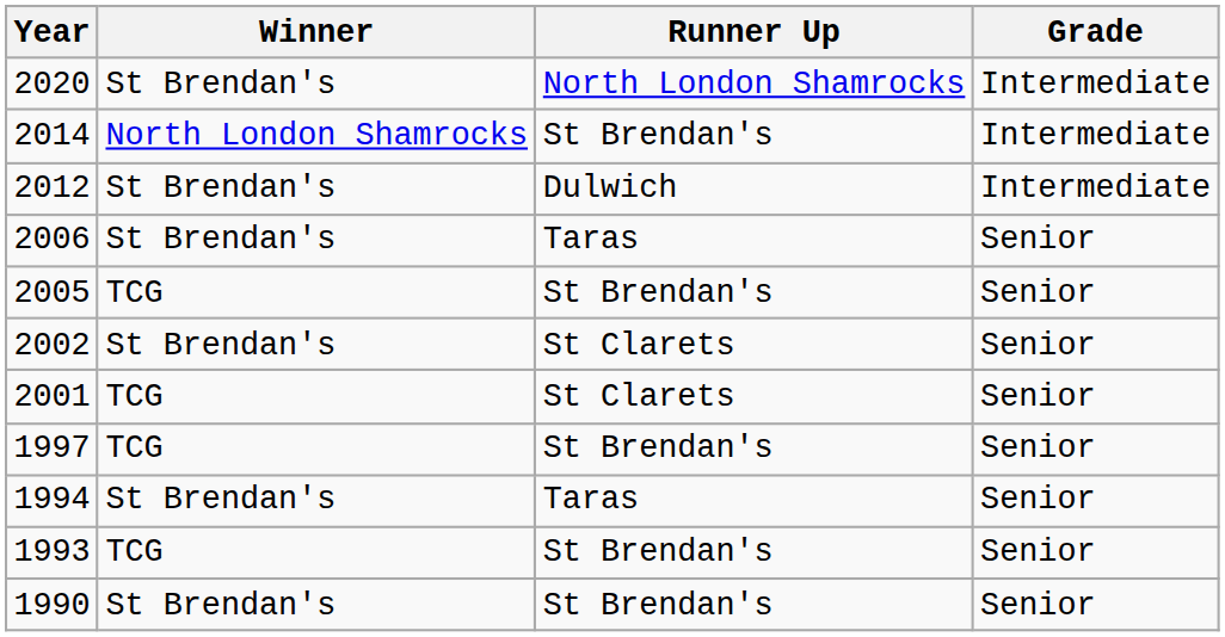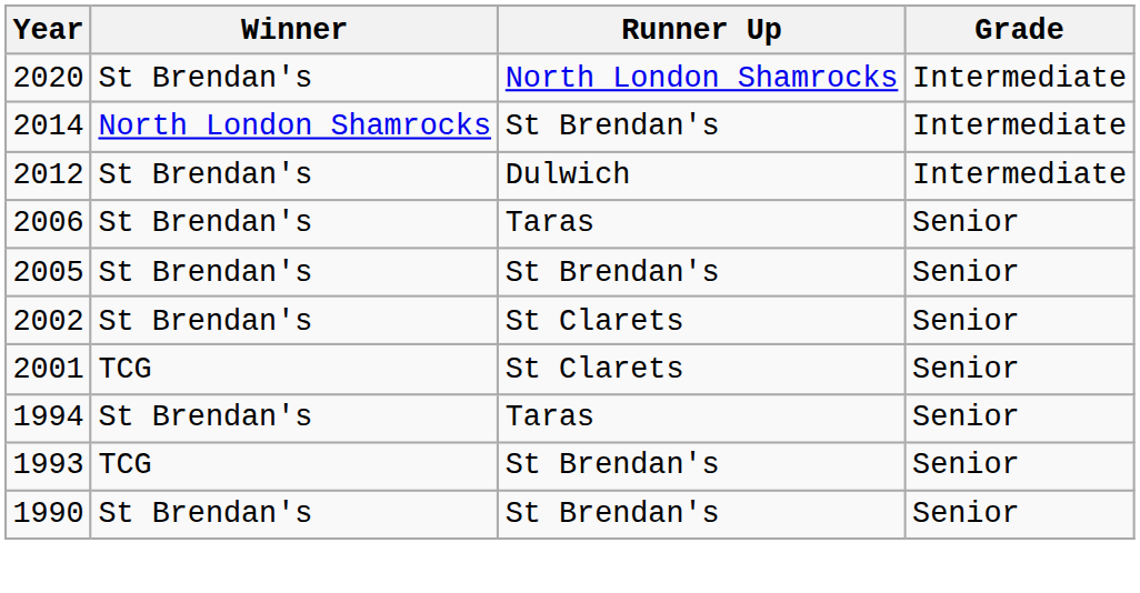 <table class="wikitable">
 <tr>
 <th>Year</th>
 <th>Winner</th>
 <th>Runner Up</th>
 <th>Grade</th>
 </tr>
 <tr>
 <td>2020</td>
 <td>St Brendan's</td>
 <td><a href='#'>North London Shamrocks</a></td>
 <td>Intermediate</td>
 </tr>
 <tr>
 <td>2014</td>
 <td><a href='#'>North London Shamrocks</a></td>
 <td>St Brendan's</td>
 <td>Intermediate</td>
 </tr>
 <tr>
 <td>2012</td>
 <td>St Brendan's</td>
 <td>Dulwich</td>
 <td>Intermediate</td>
 </tr>
 <tr>
 <td>2006</td>
 <td>St Brendan's</td>
 <td>Taras</td>
 <td>Senior</td>
 </tr>
 <tr>
 <td>2005</td>
-<td>TCG</td>
+<td>St Brendan's</td>
 <td>St Brendan's</td>
 <td>Senior</td>
 </tr>
 <tr>
 <td>2002</td>
 <td>St Brendan's</td>
 <td>St Clarets</td>
 <td>Senior</td>
 </tr>
 <tr>
 <td>2001</td>
 <td>TCG</td>
 <td>St Clarets</td>
-<td>Senior</td>
-</tr>
-<tr>
-<td>1997</td>
-<td>TCG</td>
-<td>St Brendan's</td>
 <td>Senior</td>
 </tr>
 <tr>
 <td>1994</td>
 <td>St Brendan's</td>
 <td>Taras</td>
 <td>Senior</td>
 </tr>
 <tr>
 <td>1993</td>
 <td>TCG</td>
 <td>St Brendan's</td>
 <td>Senior</td>
 </tr>
 <tr>
 <td>1990</td>
 <td>St Brendan's</td>
 <td>St Brendan's</td>
 <td>Senior</td>
 </tr>
 </table>
